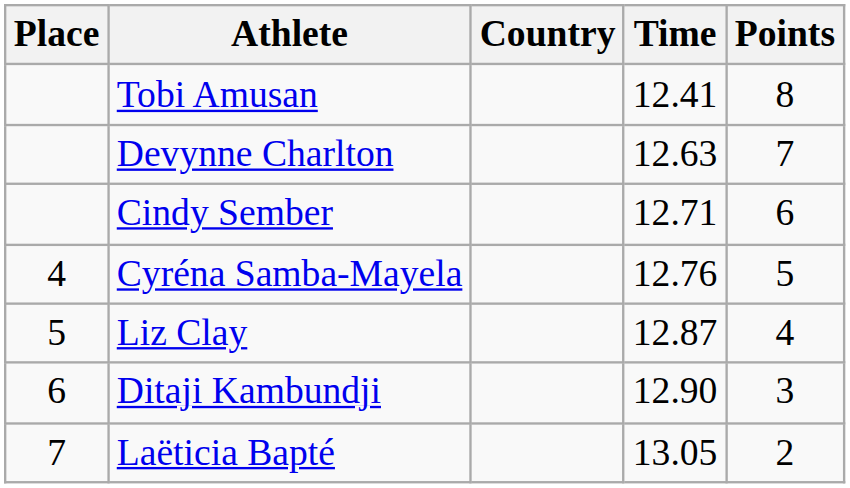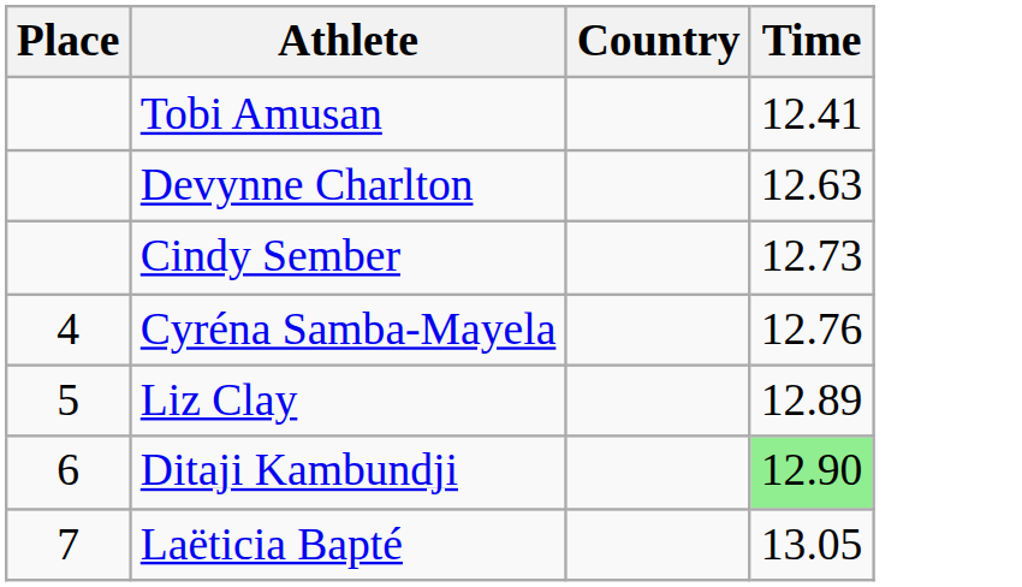 <table class="wikitable">
 <tr>
 <th>Place</th>
 <th>Athlete</th>
 <th>Country</th>
 <th>Time</th>
-<th>Points</th>
 </tr>
 <tr>
 <td align=center></td>
 <td><a href='#'>Tobi Amusan</a></td>
 <td></td>
 <td>12.41</td>
-<td align=center>8</td>
 </tr>
 <tr>
 <td align=center></td>
 <td><a href='#'>Devynne Charlton</a></td>
 <td></td>
 <td>12.63</td>
-<td align=center>7</td>
 </tr>
 <tr>
 <td align=center></td>
 <td><a href='#'>Cindy Sember</a></td>
 <td></td>
-<td>12.71</td>
-<td align=center>6</td>
+<td>12.73</td>
 </tr>
 <tr>
 <td align=center>4</td>
 <td><a href='#'>Cyréna Samba-Mayela</a></td>
 <td></td>
 <td>12.76</td>
-<td align=center>5</td>
 </tr>
 <tr>
 <td align=center>5</td>
 <td><a href='#'>Liz Clay</a></td>
 <td></td>
-<td>12.87</td>
-<td align=center>4</td>
+<td>12.89</td>
 </tr>
 <tr>
 <td align=center>6</td>
 <td><a href='#'>Ditaji Kambundji</a></td>
 <td></td>
-<td>12.90</td>
-<td align=center>3</td>
+<td style="background: lightgreen;">12.90</td>
 </tr>
 <tr>
 <td align=center>7</td>
 <td><a href='#'>Laëticia Bapté</a></td>
 <td></td>
 <td>13.05</td>
-<td align=center>2</td>
 </tr>
 </table>
